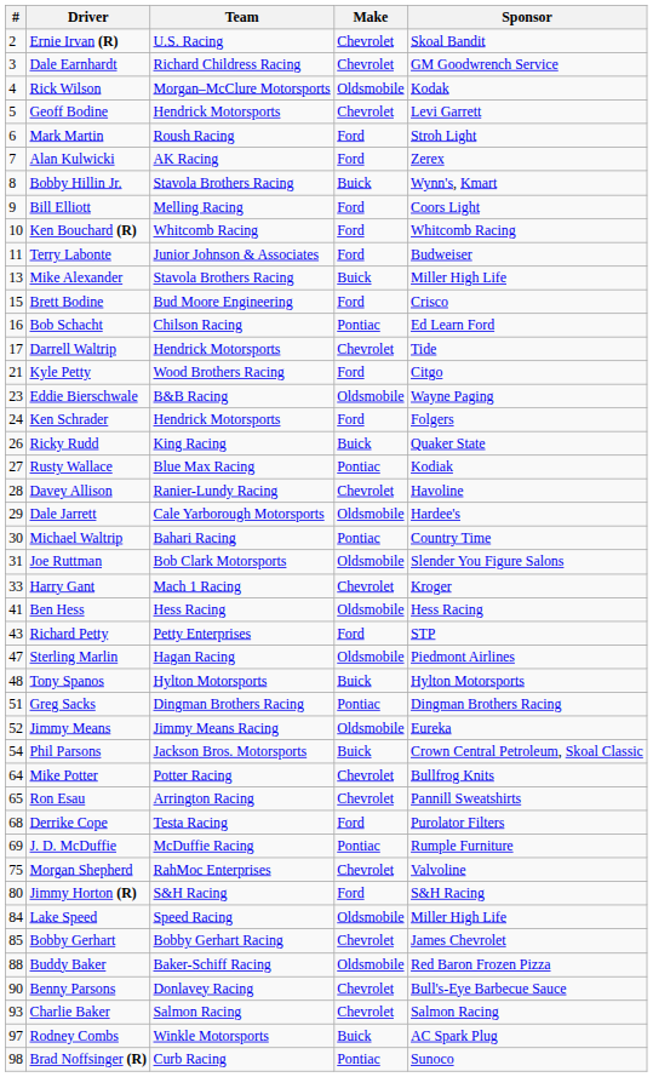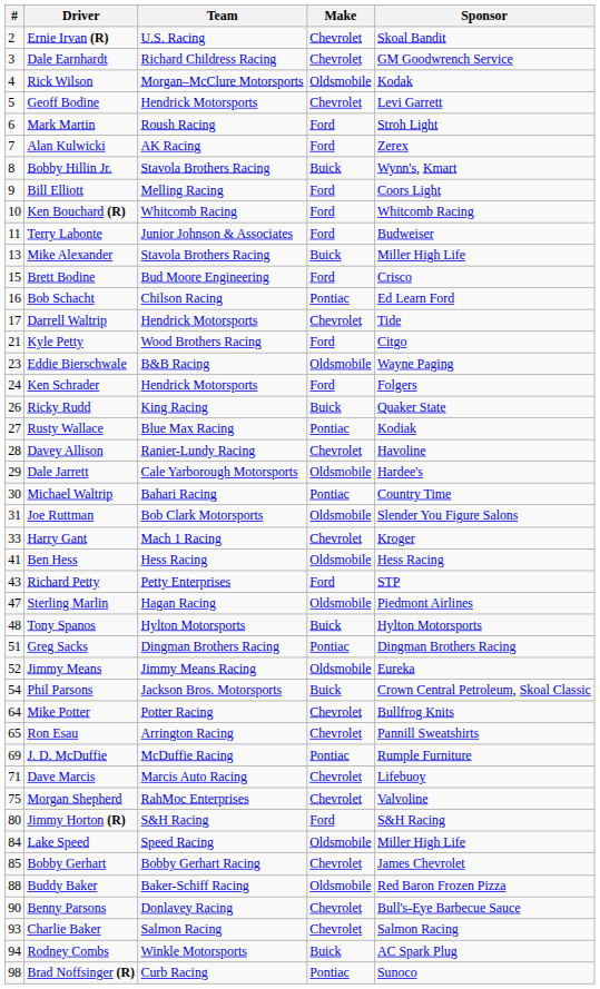 <table class="wikitable" style="font-size:95%">
 <tr>
 <th>#</th>
 <th>Driver</th>
 <th>Team</th>
 <th>Make</th>
 <th>Sponsor</th>
 </tr>
 <tr>
 <td>2</td>
 <td><a href='#'>Ernie Irvan</a> <strong>(R)</strong></td>
 <td><a href='#'>U.S. Racing</a></td>
 <td><a href='#'>Chevrolet</a></td>
 <td><a href='#'>Skoal Bandit</a></td>
 </tr>
 <tr>
 <td>3</td>
 <td><a href='#'>Dale Earnhardt</a></td>
 <td><a href='#'>Richard Childress Racing</a></td>
 <td><a href='#'>Chevrolet</a></td>
 <td><a href='#'>GM Goodwrench Service</a></td>
 </tr>
 <tr>
 <td>4</td>
 <td><a href='#'>Rick Wilson</a></td>
 <td><a href='#'>Morgan–McClure Motorsports</a></td>
 <td><a href='#'>Oldsmobile</a></td>
 <td><a href='#'>Kodak</a></td>
 </tr>
 <tr>
 <td>5</td>
 <td><a href='#'>Geoff Bodine</a></td>
 <td><a href='#'>Hendrick Motorsports</a></td>
 <td><a href='#'>Chevrolet</a></td>
 <td><a href='#'>Levi Garrett</a></td>
 </tr>
 <tr>
 <td>6</td>
 <td><a href='#'>Mark Martin</a></td>
 <td><a href='#'>Roush Racing</a></td>
 <td><a href='#'>Ford</a></td>
 <td><a href='#'>Stroh Light</a></td>
 </tr>
 <tr>
 <td>7</td>
 <td><a href='#'>Alan Kulwicki</a></td>
 <td><a href='#'>AK Racing</a></td>
 <td><a href='#'>Ford</a></td>
 <td><a href='#'>Zerex</a></td>
 </tr>
 <tr>
 <td>8</td>
 <td><a href='#'>Bobby Hillin Jr.</a></td>
 <td><a href='#'>Stavola Brothers Racing</a></td>
 <td><a href='#'>Buick</a></td>
 <td><a href='#'>Wynn's</a>, <a href='#'>Kmart</a></td>
 </tr>
 <tr>
 <td>9</td>
 <td><a href='#'>Bill Elliott</a></td>
 <td><a href='#'>Melling Racing</a></td>
 <td><a href='#'>Ford</a></td>
 <td><a href='#'>Coors Light</a></td>
 </tr>
 <tr>
 <td>10</td>
 <td><a href='#'>Ken Bouchard</a> <strong>(R)</strong></td>
 <td><a href='#'>Whitcomb Racing</a></td>
 <td><a href='#'>Ford</a></td>
 <td><a href='#'>Whitcomb Racing</a></td>
 </tr>
 <tr>
 <td>11</td>
 <td><a href='#'>Terry Labonte</a></td>
 <td><a href='#'>Junior Johnson & Associates</a></td>
 <td><a href='#'>Ford</a></td>
 <td><a href='#'>Budweiser</a></td>
 </tr>
 <tr>
 <td>13</td>
 <td><a href='#'>Mike Alexander</a></td>
 <td><a href='#'>Stavola Brothers Racing</a></td>
 <td><a href='#'>Buick</a></td>
 <td><a href='#'>Miller High Life</a></td>
 </tr>
 <tr>
 <td>15</td>
 <td><a href='#'>Brett Bodine</a></td>
 <td><a href='#'>Bud Moore Engineering</a></td>
 <td><a href='#'>Ford</a></td>
 <td><a href='#'>Crisco</a></td>
 </tr>
 <tr>
 <td>16</td>
 <td><a href='#'>Bob Schacht</a></td>
 <td><a href='#'>Chilson Racing</a></td>
 <td><a href='#'>Pontiac</a></td>
 <td><a href='#'>Ed Learn Ford</a></td>
 </tr>
 <tr>
 <td>17</td>
 <td><a href='#'>Darrell Waltrip</a></td>
 <td><a href='#'>Hendrick Motorsports</a></td>
 <td><a href='#'>Chevrolet</a></td>
 <td><a href='#'>Tide</a></td>
 </tr>
 <tr>
 <td>21</td>
 <td><a href='#'>Kyle Petty</a></td>
 <td><a href='#'>Wood Brothers Racing</a></td>
 <td><a href='#'>Ford</a></td>
 <td><a href='#'>Citgo</a></td>
 </tr>
 <tr>
 <td>23</td>
 <td><a href='#'>Eddie Bierschwale</a></td>
 <td><a href='#'>B&B Racing</a></td>
 <td><a href='#'>Oldsmobile</a></td>
 <td><a href='#'>Wayne Paging</a></td>
 </tr>
 <tr>
 <td>24</td>
 <td><a href='#'>Ken Schrader</a></td>
 <td><a href='#'>Hendrick Motorsports</a></td>
 <td><a href='#'>Ford</a></td>
 <td><a href='#'>Folgers</a></td>
 </tr>
 <tr>
 <td>26</td>
 <td><a href='#'>Ricky Rudd</a></td>
 <td><a href='#'>King Racing</a></td>
 <td><a href='#'>Buick</a></td>
 <td><a href='#'>Quaker State</a></td>
 </tr>
 <tr>
 <td>27</td>
 <td><a href='#'>Rusty Wallace</a></td>
 <td><a href='#'>Blue Max Racing</a></td>
 <td><a href='#'>Pontiac</a></td>
 <td><a href='#'>Kodiak</a></td>
 </tr>
 <tr>
 <td>28</td>
 <td><a href='#'>Davey Allison</a></td>
 <td><a href='#'>Ranier-Lundy Racing</a></td>
 <td><a href='#'>Chevrolet</a></td>
 <td><a href='#'>Havoline</a></td>
 </tr>
 <tr>
 <td>29</td>
 <td><a href='#'>Dale Jarrett</a></td>
 <td><a href='#'>Cale Yarborough Motorsports</a></td>
 <td><a href='#'>Oldsmobile</a></td>
 <td><a href='#'>Hardee's</a></td>
 </tr>
 <tr>
 <td>30</td>
 <td><a href='#'>Michael Waltrip</a></td>
 <td><a href='#'>Bahari Racing</a></td>
 <td><a href='#'>Pontiac</a></td>
 <td><a href='#'>Country Time</a></td>
 </tr>
 <tr>
 <td>31</td>
 <td><a href='#'>Joe Ruttman</a></td>
 <td><a href='#'>Bob Clark Motorsports</a></td>
 <td><a href='#'>Oldsmobile</a></td>
 <td><a href='#'>Slender You Figure Salons</a></td>
 </tr>
 <tr>
 <td>33</td>
 <td><a href='#'>Harry Gant</a></td>
 <td><a href='#'>Mach 1 Racing</a></td>
 <td><a href='#'>Chevrolet</a></td>
 <td><a href='#'>Kroger</a></td>
 </tr>
 <tr>
 <td>41</td>
 <td><a href='#'>Ben Hess</a></td>
 <td><a href='#'>Hess Racing</a></td>
 <td><a href='#'>Oldsmobile</a></td>
 <td><a href='#'>Hess Racing</a></td>
 </tr>
 <tr>
 <td>43</td>
 <td><a href='#'>Richard Petty</a></td>
 <td><a href='#'>Petty Enterprises</a></td>
 <td><a href='#'>Ford</a></td>
 <td><a href='#'>STP</a></td>
 </tr>
 <tr>
 <td>47</td>
 <td><a href='#'>Sterling Marlin</a></td>
 <td><a href='#'>Hagan Racing</a></td>
 <td><a href='#'>Oldsmobile</a></td>
 <td><a href='#'>Piedmont Airlines</a></td>
 </tr>
 <tr>
 <td>48</td>
 <td><a href='#'>Tony Spanos</a></td>
 <td><a href='#'>Hylton Motorsports</a></td>
 <td><a href='#'>Buick</a></td>
 <td><a href='#'>Hylton Motorsports</a></td>
 </tr>
 <tr>
 <td>51</td>
 <td><a href='#'>Greg Sacks</a></td>
 <td><a href='#'>Dingman Brothers Racing</a></td>
 <td><a href='#'>Pontiac</a></td>
 <td><a href='#'>Dingman Brothers Racing</a></td>
 </tr>
 <tr>
 <td>52</td>
 <td><a href='#'>Jimmy Means</a></td>
 <td><a href='#'>Jimmy Means Racing</a></td>
 <td><a href='#'>Oldsmobile</a></td>
 <td><a href='#'>Eureka</a></td>
 </tr>
 <tr>
 <td>54</td>
 <td><a href='#'>Phil Parsons</a></td>
 <td><a href='#'>Jackson Bros. Motorsports</a></td>
 <td><a href='#'>Buick</a></td>
 <td><a href='#'>Crown Central Petroleum</a>, <a href='#'>Skoal Classic</a></td>
 </tr>
 <tr>
 <td>64</td>
 <td><a href='#'>Mike Potter</a></td>
 <td><a href='#'>Potter Racing</a></td>
 <td><a href='#'>Chevrolet</a></td>
 <td><a href='#'>Bullfrog Knits</a></td>
 </tr>
 <tr>
 <td>65</td>
 <td><a href='#'>Ron Esau</a></td>
 <td><a href='#'>Arrington Racing</a></td>
 <td><a href='#'>Chevrolet</a></td>
 <td><a href='#'>Pannill Sweatshirts</a></td>
 </tr>
 <tr>
-<td>68</td>
-<td><a href='#'>Derrike Cope</a></td>
-<td><a href='#'>Testa Racing</a></td>
-<td><a href='#'>Ford</a></td>
-<td><a href='#'>Purolator Filters</a></td>
-</tr>
-<tr>
 <td>69</td>
 <td><a href='#'>J. D. McDuffie</a></td>
 <td><a href='#'>McDuffie Racing</a></td>
 <td><a href='#'>Pontiac</a></td>
 <td><a href='#'>Rumple Furniture</a></td>
+</tr>
+<tr>
+<td>71</td>
+<td><a href='#'>Dave Marcis</a></td>
+<td><a href='#'>Marcis Auto Racing</a></td>
+<td><a href='#'>Chevrolet</a></td>
+<td><a href='#'>Lifebuoy</a></td>
 </tr>
 <tr>
 <td>75</td>
 <td><a href='#'>Morgan Shepherd</a></td>
 <td><a href='#'>RahMoc Enterprises</a></td>
 <td><a href='#'>Chevrolet</a></td>
 <td><a href='#'>Valvoline</a></td>
 </tr>
 <tr>
 <td>80</td>
 <td><a href='#'>Jimmy Horton</a> <strong>(R)</strong></td>
 <td><a href='#'>S&H Racing</a></td>
 <td><a href='#'>Ford</a></td>
 <td><a href='#'>S&H Racing</a></td>
 </tr>
 <tr>
 <td>84</td>
 <td><a href='#'>Lake Speed</a></td>
 <td><a href='#'>Speed Racing</a></td>
 <td><a href='#'>Oldsmobile</a></td>
 <td><a href='#'>Miller High Life</a></td>
 </tr>
 <tr>
 <td>85</td>
 <td><a href='#'>Bobby Gerhart</a></td>
 <td><a href='#'>Bobby Gerhart Racing</a></td>
 <td><a href='#'>Chevrolet</a></td>
 <td><a href='#'>James Chevrolet</a></td>
 </tr>
 <tr>
 <td>88</td>
 <td><a href='#'>Buddy Baker</a></td>
 <td><a href='#'>Baker-Schiff Racing</a></td>
 <td><a href='#'>Oldsmobile</a></td>
 <td><a href='#'>Red Baron Frozen Pizza</a></td>
 </tr>
 <tr>
 <td>90</td>
 <td><a href='#'>Benny Parsons</a></td>
 <td><a href='#'>Donlavey Racing</a></td>
 <td><a href='#'>Chevrolet</a></td>
 <td><a href='#'>Bull's-Eye Barbecue Sauce</a></td>
 </tr>
 <tr>
 <td>93</td>
 <td><a href='#'>Charlie Baker</a></td>
 <td><a href='#'>Salmon Racing</a></td>
 <td><a href='#'>Chevrolet</a></td>
 <td><a href='#'>Salmon Racing</a></td>
 </tr>
 <tr>
-<td>97</td>
+<td>94</td>
 <td><a href='#'>Rodney Combs</a></td>
 <td><a href='#'>Winkle Motorsports</a></td>
 <td><a href='#'>Buick</a></td>
 <td><a href='#'>AC Spark Plug</a></td>
 </tr>
 <tr>
 <td>98</td>
 <td><a href='#'>Brad Noffsinger</a> <strong>(R)</strong></td>
 <td><a href='#'>Curb Racing</a></td>
 <td><a href='#'>Pontiac</a></td>
 <td><a href='#'>Sunoco</a></td>
 </tr>
 </table>
